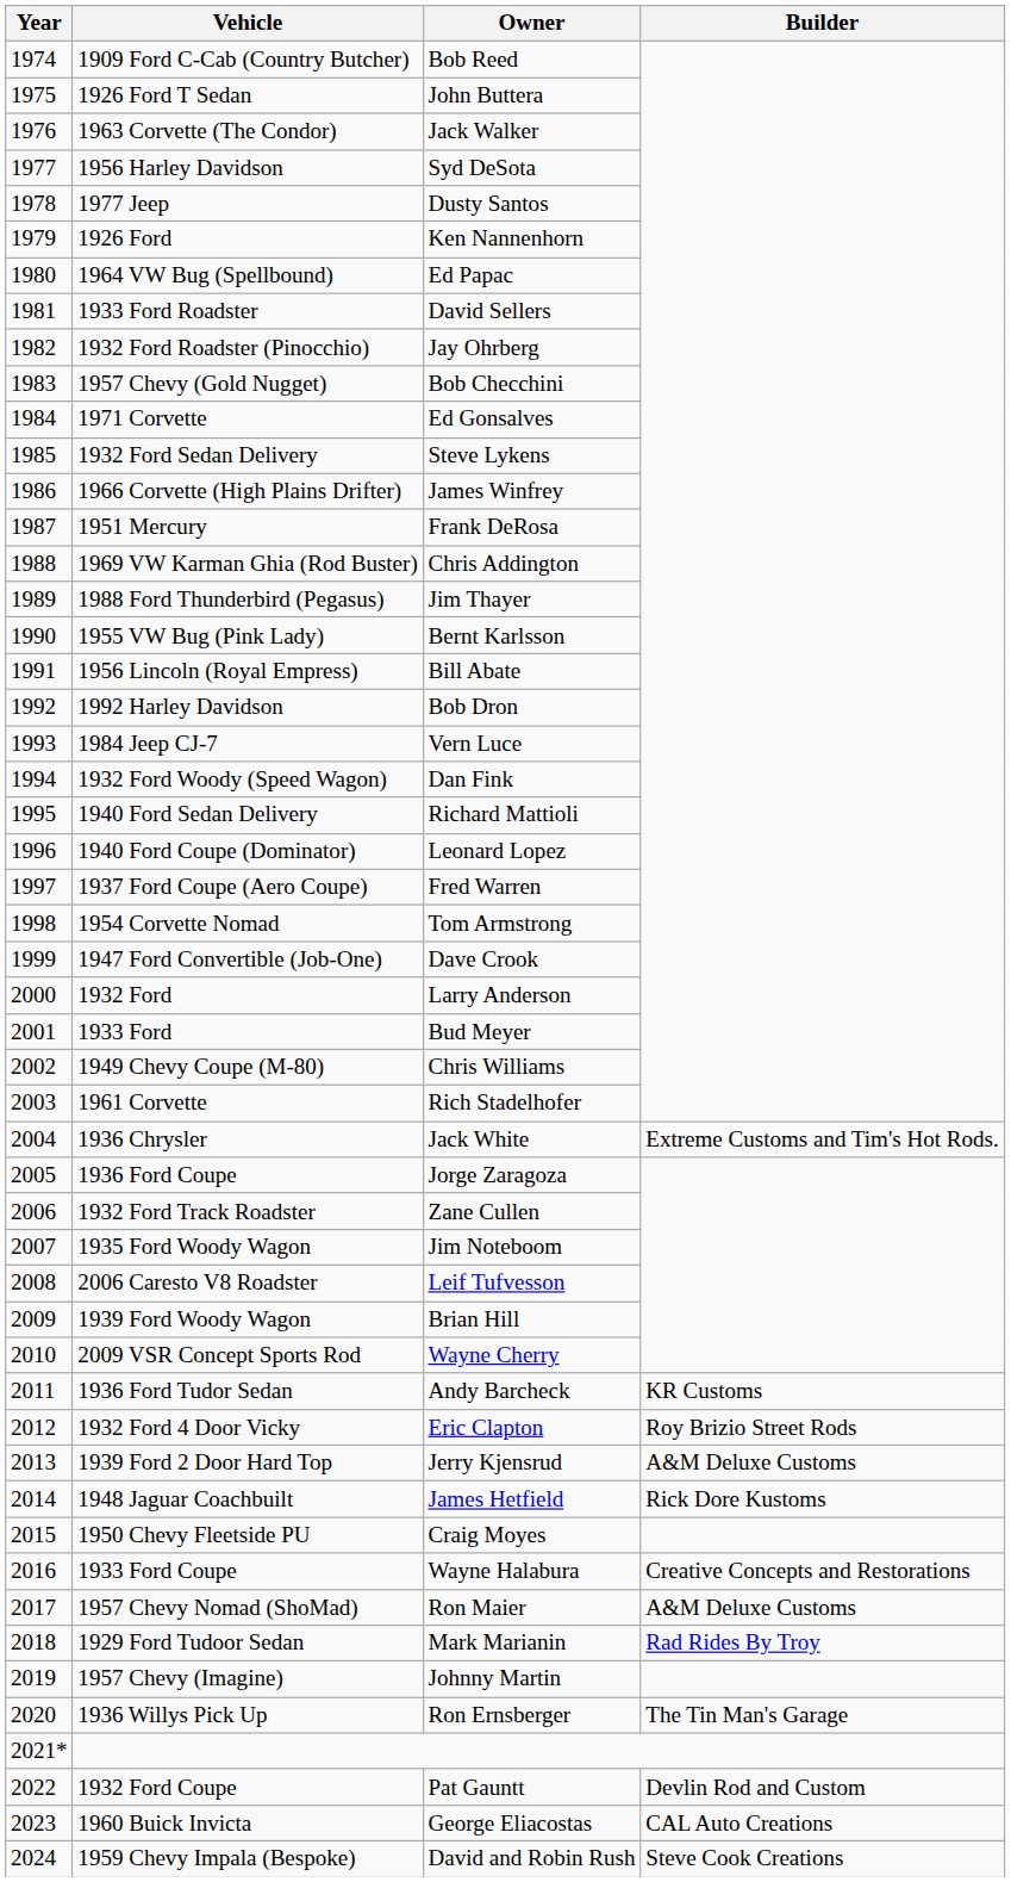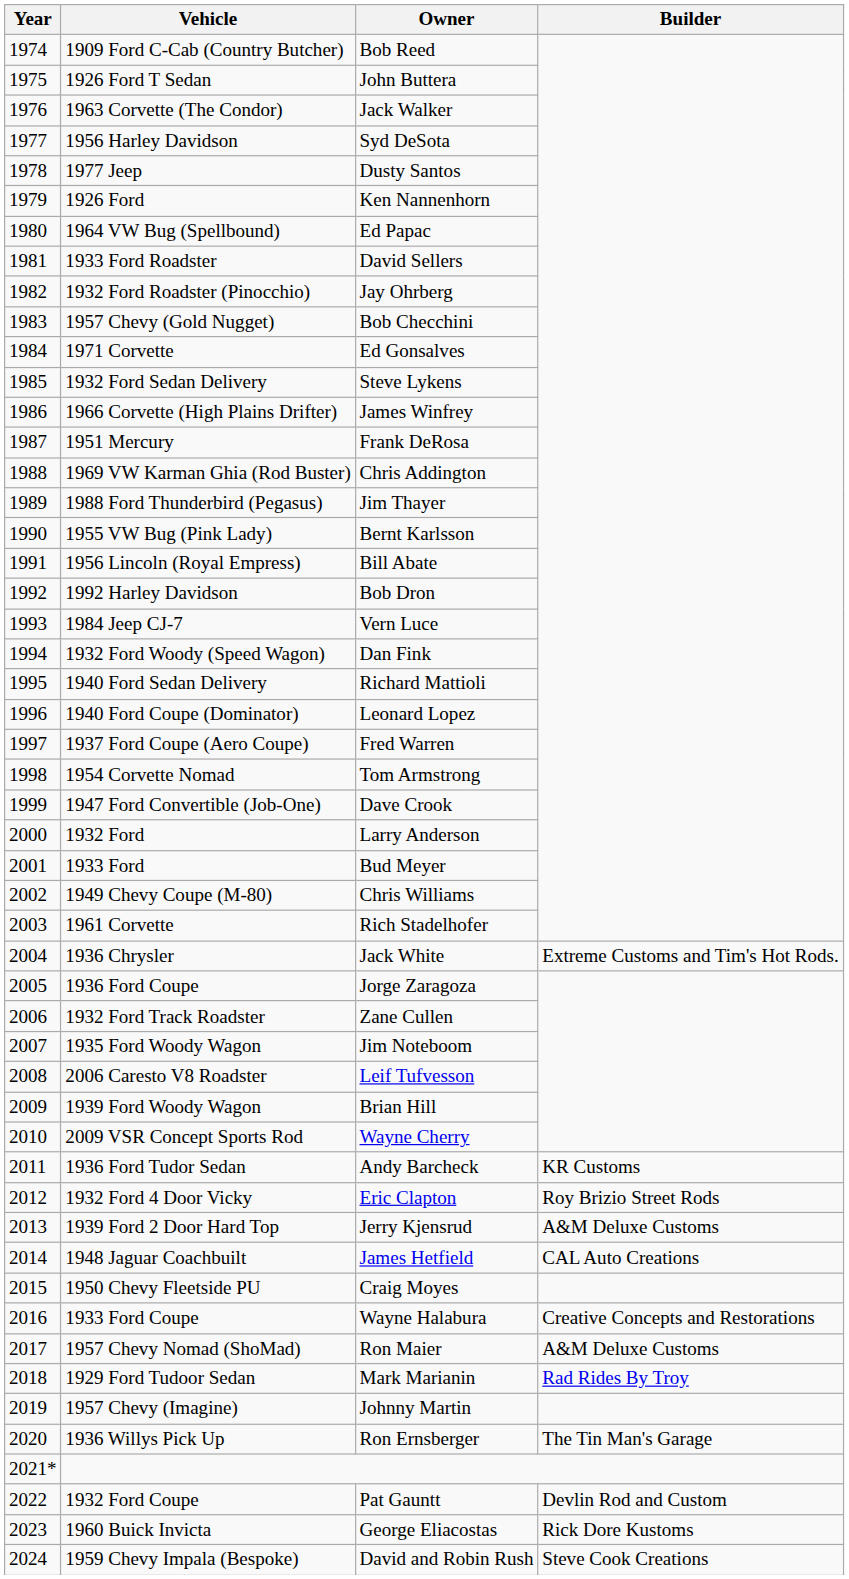 <table class="wikitable">
 <tr>
 <th>Year</th>
 <th>Vehicle</th>
 <th>Owner</th>
 <th>Builder</th>
 </tr>
 <tr>
 <td>1974</td>
 <td>1909 Ford C-Cab (Country Butcher)</td>
 <td>Bob Reed</td>
 </tr>
 <tr>
 <td>1975</td>
 <td>1926 Ford T Sedan</td>
 <td>John Buttera</td>
 </tr>
 <tr>
 <td>1976</td>
 <td>1963 Corvette (The Condor)</td>
 <td>Jack Walker</td>
 </tr>
 <tr>
 <td>1977</td>
 <td>1956 Harley Davidson</td>
 <td>Syd DeSota</td>
 </tr>
 <tr>
 <td>1978</td>
 <td>1977 Jeep</td>
 <td>Dusty Santos</td>
 </tr>
 <tr>
 <td>1979</td>
 <td>1926 Ford</td>
 <td>Ken Nannenhorn</td>
 </tr>
 <tr>
 <td>1980</td>
 <td>1964 VW Bug (Spellbound)</td>
 <td>Ed Papac</td>
 </tr>
 <tr>
 <td>1981</td>
 <td>1933 Ford Roadster</td>
 <td>David Sellers</td>
 </tr>
 <tr>
 <td>1982</td>
 <td>1932 Ford Roadster (Pinocchio)</td>
 <td>Jay Ohrberg</td>
 </tr>
 <tr>
 <td>1983</td>
 <td>1957 Chevy (Gold Nugget)</td>
 <td>Bob Checchini</td>
 </tr>
 <tr>
 <td>1984</td>
 <td>1971 Corvette</td>
 <td>Ed Gonsalves</td>
 </tr>
 <tr>
 <td>1985</td>
 <td>1932 Ford Sedan Delivery</td>
 <td>Steve Lykens</td>
 </tr>
 <tr>
 <td>1986</td>
 <td>1966 Corvette (High Plains Drifter)</td>
 <td>James Winfrey</td>
 </tr>
 <tr>
 <td>1987</td>
 <td>1951 Mercury</td>
 <td>Frank DeRosa</td>
 </tr>
 <tr>
 <td>1988</td>
 <td>1969 VW Karman Ghia (Rod Buster)</td>
 <td>Chris Addington</td>
 </tr>
 <tr>
 <td>1989</td>
 <td>1988 Ford Thunderbird (Pegasus)</td>
 <td>Jim Thayer</td>
 </tr>
 <tr>
 <td>1990</td>
 <td>1955 VW Bug (Pink Lady)</td>
 <td>Bernt Karlsson</td>
 </tr>
 <tr>
 <td>1991</td>
 <td>1956 Lincoln (Royal Empress)</td>
 <td>Bill Abate</td>
 </tr>
 <tr>
 <td>1992</td>
 <td>1992 Harley Davidson</td>
 <td>Bob Dron</td>
 </tr>
 <tr>
 <td>1993</td>
 <td>1984 Jeep CJ-7</td>
 <td>Vern Luce</td>
 </tr>
 <tr>
 <td>1994</td>
 <td>1932 Ford Woody (Speed Wagon)</td>
 <td>Dan Fink</td>
 </tr>
 <tr>
 <td>1995</td>
 <td>1940 Ford Sedan Delivery</td>
 <td>Richard Mattioli</td>
 </tr>
 <tr>
 <td>1996</td>
 <td>1940 Ford Coupe (Dominator)</td>
 <td>Leonard Lopez</td>
 </tr>
 <tr>
 <td>1997</td>
 <td>1937 Ford Coupe (Aero Coupe)</td>
 <td>Fred Warren</td>
 </tr>
 <tr>
 <td>1998</td>
 <td>1954 Corvette Nomad</td>
 <td>Tom Armstrong</td>
 </tr>
 <tr>
 <td>1999</td>
 <td>1947 Ford Convertible (Job-One)</td>
 <td>Dave Crook</td>
 </tr>
 <tr>
 <td>2000</td>
 <td>1932 Ford</td>
 <td>Larry Anderson</td>
 </tr>
 <tr>
 <td>2001</td>
 <td>1933 Ford</td>
 <td>Bud Meyer</td>
 </tr>
 <tr>
 <td>2002</td>
 <td>1949 Chevy Coupe (M-80)</td>
 <td>Chris Williams</td>
 </tr>
 <tr>
 <td>2003</td>
 <td>1961 Corvette</td>
 <td>Rich Stadelhofer</td>
 </tr>
 <tr>
 <td>2004</td>
 <td>1936 Chrysler</td>
 <td>Jack White</td>
 <td>Extreme Customs and Tim's Hot Rods.</td>
 </tr>
 <tr>
 <td>2005</td>
 <td>1936 Ford Coupe</td>
 <td>Jorge Zaragoza</td>
 </tr>
 <tr>
 <td>2006</td>
 <td>1932 Ford Track Roadster</td>
 <td>Zane Cullen</td>
 </tr>
 <tr>
 <td>2007</td>
 <td>1935 Ford Woody Wagon</td>
 <td>Jim Noteboom</td>
 </tr>
 <tr>
 <td>2008</td>
 <td>2006 Caresto V8 Roadster</td>
 <td><a href='#'>Leif Tufvesson</a></td>
 </tr>
 <tr>
 <td>2009</td>
 <td>1939 Ford Woody Wagon</td>
 <td>Brian Hill</td>
 </tr>
 <tr>
 <td>2010</td>
 <td>2009 VSR Concept Sports Rod</td>
 <td><a href='#'>Wayne Cherry</a></td>
 </tr>
 <tr>
 <td>2011</td>
 <td>1936 Ford Tudor Sedan</td>
 <td>Andy Barcheck</td>
 <td>KR Customs</td>
 </tr>
 <tr>
 <td>2012</td>
 <td>1932 Ford 4 Door Vicky</td>
 <td><a href='#'>Eric Clapton</a></td>
 <td>Roy Brizio Street Rods</td>
 </tr>
 <tr>
 <td>2013</td>
 <td>1939 Ford 2 Door Hard Top</td>
 <td>Jerry Kjensrud</td>
 <td>A&M Deluxe Customs</td>
 </tr>
 <tr>
 <td>2014</td>
 <td>1948 Jaguar Coachbuilt</td>
 <td><a href='#'>James Hetfield</a></td>
-<td>Rick Dore Kustoms</td>
+<td>CAL Auto Creations</td>
 </tr>
 <tr>
 <td>2015</td>
 <td>1950 Chevy Fleetside PU</td>
 <td>Craig Moyes</td>
 <td></td>
 </tr>
 <tr>
 <td>2016</td>
 <td>1933 Ford Coupe</td>
 <td>Wayne Halabura</td>
 <td>Creative Concepts and Restorations</td>
 </tr>
 <tr>
 <td>2017</td>
 <td>1957 Chevy Nomad (ShoMad)</td>
 <td>Ron Maier</td>
 <td>A&M Deluxe Customs</td>
 </tr>
 <tr>
 <td>2018</td>
 <td>1929 Ford Tudoor Sedan</td>
 <td>Mark Marianin</td>
 <td><a href='#'>Rad Rides By Troy</a></td>
 </tr>
 <tr>
 <td>2019</td>
 <td>1957 Chevy (Imagine)</td>
 <td>Johnny Martin</td>
 </tr>
 <tr>
 <td>2020</td>
 <td>1936 Willys Pick Up</td>
 <td>Ron Ernsberger</td>
 <td>The Tin Man's Garage</td>
 </tr>
 <tr>
 <td>2021*</td>
 </tr>
 <tr>
 <td>2022</td>
 <td>1932 Ford Coupe</td>
 <td>Pat Gauntt</td>
 <td>Devlin Rod and Custom</td>
 </tr>
 <tr>
 <td>2023</td>
 <td>1960 Buick Invicta</td>
 <td>George Eliacostas</td>
-<td>CAL Auto Creations</td>
+<td>Rick Dore Kustoms</td>
 </tr>
 <tr>
 <td>2024</td>
 <td>1959 Chevy Impala (Bespoke)</td>
 <td>David and Robin Rush</td>
 <td>Steve Cook Creations</td>
 </tr>
 </table>
